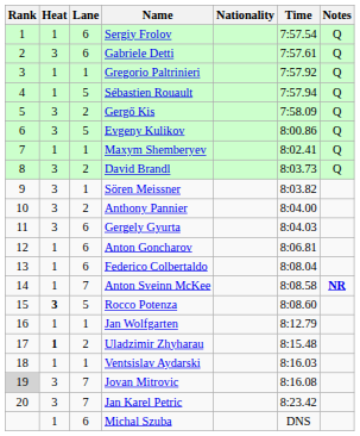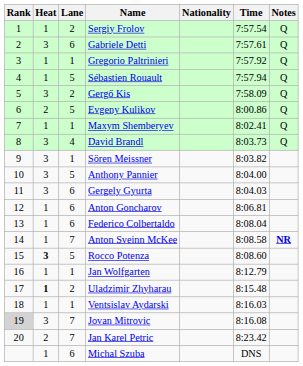 <table class="wikitable sortable" style="text-align:center">
 <tr>
 <th>Rank</th>
 <th>Heat</th>
 <th>Lane</th>
 <th>Name</th>
 <th>Nationality</th>
 <th>Time</th>
 <th>Notes</th>
 </tr>
 <tr bgcolor=ccffcc>
 <td>1</td>
 <td>1</td>
-<td>6</td>
+<td>2</td>
 <td align=left><a href='#'>Sergiy Frolov</a></td>
 <td align=left></td>
 <td>7:57.54</td>
 <td>Q</td>
 </tr>
 <tr bgcolor=ccffcc>
 <td>2</td>
 <td>3</td>
 <td>6</td>
 <td align=left><a href='#'>Gabriele Detti</a></td>
 <td align=left></td>
 <td>7:57.61</td>
 <td>Q</td>
 </tr>
 <tr bgcolor=ccffcc>
 <td>3</td>
 <td>1</td>
 <td>1</td>
 <td align=left><a href='#'>Gregorio Paltrinieri</a></td>
 <td align=left></td>
 <td>7:57.92</td>
 <td>Q</td>
 </tr>
 <tr bgcolor=ccffcc>
 <td>4</td>
 <td>1</td>
 <td>5</td>
 <td align=left><a href='#'>Sébastien Rouault</a></td>
 <td align=left></td>
 <td>7:57.94</td>
 <td>Q</td>
 </tr>
 <tr bgcolor=ccffcc>
 <td>5</td>
 <td>3</td>
 <td>2</td>
 <td align=left><a href='#'>Gergő Kis</a></td>
 <td align=left></td>
 <td>7:58.09</td>
 <td>Q</td>
 </tr>
 <tr bgcolor=ccffcc>
 <td>6</td>
-<td>3</td>
+<td>2</td>
 <td>5</td>
 <td align=left><a href='#'>Evgeny Kulikov</a></td>
 <td align=left></td>
 <td>8:00.86</td>
 <td>Q</td>
 </tr>
 <tr bgcolor=ccffcc>
 <td>7</td>
 <td>1</td>
 <td>1</td>
 <td align=left><a href='#'>Maxym Shemberyev</a></td>
 <td align=left></td>
 <td>8:02.41</td>
 <td>Q</td>
 </tr>
 <tr bgcolor=ccffcc>
 <td>8</td>
 <td>3</td>
-<td>2</td>
+<td>4</td>
 <td align=left><a href='#'>David Brandl</a></td>
 <td align=left></td>
 <td>8:03.73</td>
 <td>Q</td>
 </tr>
 <tr>
 <td>9</td>
 <td>3</td>
 <td>1</td>
 <td align=left><a href='#'>Sören Meissner</a></td>
 <td align=left></td>
 <td>8:03.82</td>
 <td></td>
 </tr>
 <tr>
 <td>10</td>
 <td>3</td>
-<td>2</td>
+<td>5</td>
 <td align=left><a href='#'>Anthony Pannier</a></td>
 <td align=left></td>
 <td>8:04.00</td>
 <td></td>
 </tr>
 <tr>
 <td>11</td>
 <td>3</td>
 <td>6</td>
 <td align=left><a href='#'>Gergely Gyurta</a></td>
 <td align=left></td>
 <td>8:04.03</td>
 <td></td>
 </tr>
 <tr>
 <td>12</td>
 <td>1</td>
 <td>6</td>
 <td align=left><a href='#'>Anton Goncharov</a></td>
 <td align=left></td>
 <td>8:06.81</td>
 <td></td>
 </tr>
 <tr>
 <td>13</td>
 <td>1</td>
 <td>6</td>
 <td align=left><a href='#'>Federico Colbertaldo</a></td>
 <td align=left></td>
 <td>8:08.04</td>
 <td></td>
 </tr>
 <tr>
 <td>14</td>
 <td>1</td>
 <td>7</td>
 <td align=left><a href='#'>Anton Sveinn McKee</a></td>
 <td align=left></td>
 <td>8:08.58</td>
 <td><strong><a href='#'>NR</a></strong></td>
 </tr>
 <tr>
 <td>15</td>
 <td><strong>3</strong></td>
 <td>5</td>
 <td align=left><a href='#'>Rocco Potenza</a></td>
 <td align=left></td>
 <td>8:08.60</td>
 <td></td>
 </tr>
 <tr>
 <td>16</td>
 <td>1</td>
 <td>1</td>
 <td align=left><a href='#'>Jan Wolfgarten</a></td>
 <td align=left></td>
 <td>8:12.79</td>
 <td></td>
 </tr>
 <tr>
 <td>17</td>
 <td><strong>1</strong></td>
 <td>2</td>
 <td align=left><a href='#'>Uladzimir Zhyharau</a></td>
 <td align=left></td>
 <td>8:15.48</td>
 <td></td>
 </tr>
 <tr>
 <td>18</td>
 <td>1</td>
 <td>1</td>
 <td align=left><a href='#'>Ventsislav Aydarski</a></td>
 <td align=left></td>
 <td>8:16.03</td>
 <td></td>
 </tr>
 <tr>
 <td style="background: lightgrey;">19</td>
 <td>3</td>
 <td>7</td>
 <td align=left><a href='#'>Jovan Mitrovic</a></td>
 <td align=left></td>
 <td>8:16.08</td>
 <td></td>
 </tr>
 <tr>
 <td>20</td>
-<td>3</td>
+<td>2</td>
 <td>7</td>
 <td align=left><a href='#'>Jan Karel Petric</a></td>
 <td align=left></td>
 <td>8:23.42</td>
 <td></td>
 </tr>
 <tr>
 <td></td>
 <td>1</td>
 <td>6</td>
 <td align=left><a href='#'>Michal Szuba</a></td>
 <td align=left></td>
 <td>DNS</td>
 <td></td>
 </tr>
 </table>
